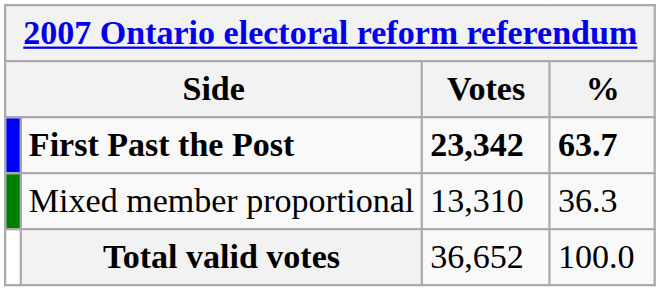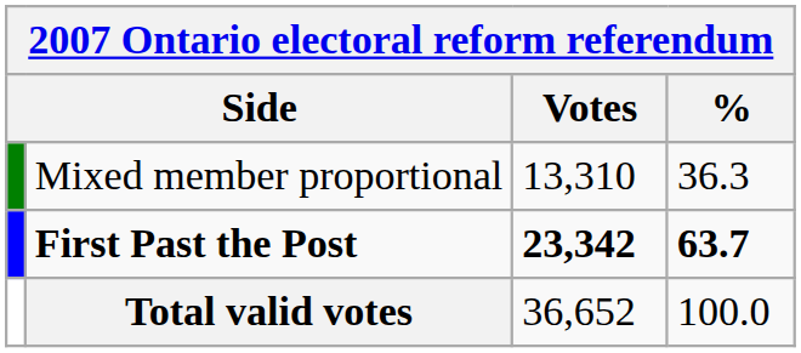 <table class="wikitable" style="font-size: 95%; clear:both">
 <tr style="background-color:#E9E9E9">
 <th colspan=4><a href='#'>2007 Ontario electoral reform referendum</a></th>
 </tr>
 <tr style="background-color:#E9E9E9">
 <th colspan=2 style="width: 130px">Side</th>
 <th style="width: 50px">Votes</th>
 <th style="width: 40px">%</th>
 </tr>
 <tr>
+<td bgcolor="green"></td>
+<td>Mixed member proportional</td>
+<td>13,310</td>
+<td>36.3</td>
+</tr>
+<tr>
 <td bgcolor="blue"></td>
 <td><strong>First Past the Post</strong></td>
 <td><strong>23,342</strong></td>
 <td><strong>63.7</strong></td>
-</tr>
-<tr>
-<td bgcolor="green"></td>
-<td>Mixed member proportional</td>
-<td>13,310</td>
-<td>36.3</td>
 </tr>
 <tr>
 <td bgcolor="white"></td>
 <th>Total valid votes</th>
 <td>36,652</td>
 <td>100.0</td>
 </tr>
 </table>
